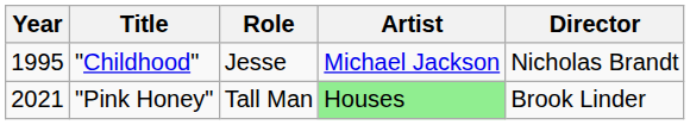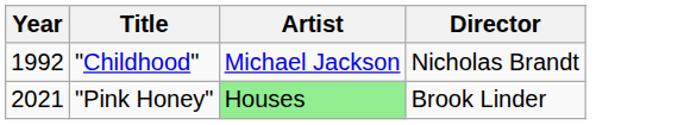 <table class="wikitable">
 <tr>
 <th>Year</th>
 <th>Title</th>
-<th>Role</th>
 <th>Artist</th>
 <th>Director</th>
 </tr>
 <tr>
-<td>1995</td>
+<td>1992</td>
 <td>"<a href='#'>Childhood</a>"</td>
-<td>Jesse</td>
 <td><a href='#'>Michael Jackson</a></td>
 <td>Nicholas Brandt</td>
 </tr>
 <tr>
 <td>2021</td>
 <td>"Pink Honey"</td>
-<td>Tall Man</td>
 <td style="background: lightgreen;">Houses</td>
 <td>Brook Linder</td>
 </tr>
 </table>
